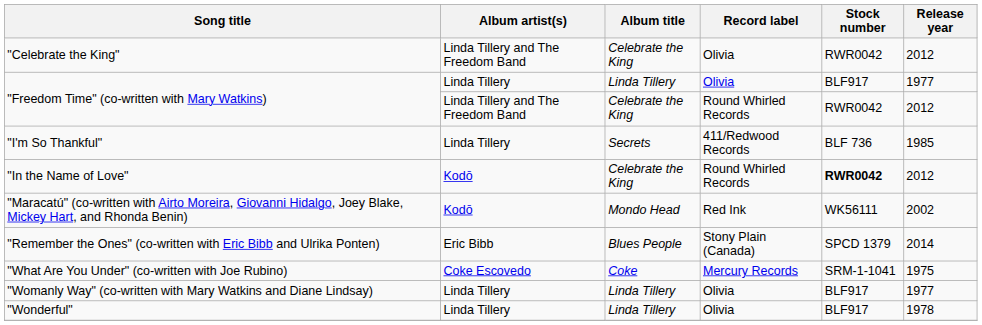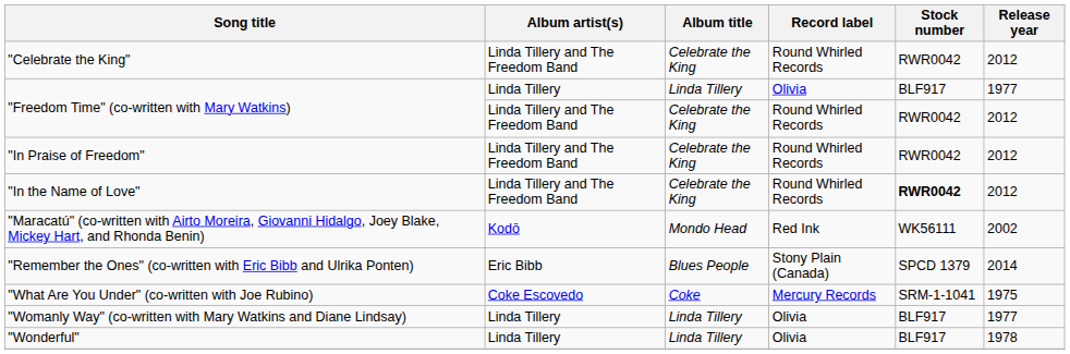 <table class="wikitable sortable">
 <tr>
 <th scope="col">Song title</th>
 <th scope="col">Album artist(s)</th>
 <th scope="col">Album title</th>
 <th scope="col">Record label</th>
 <th scope="col">Stock number</th>
 <th scope="col">Release year</th>
 </tr>
 <tr>
 <td>"Celebrate the King"</td>
 <td>Linda Tillery and The Freedom Band</td>
 <td><em>Celebrate the King</em></td>
-<td>Olivia</td>
+<td>Round Whirled Records</td>
 <td>RWR0042</td>
 <td>2012</td>
 </tr>
 <tr>
 <td rowspan="2">"Freedom Time" (co-written with <a href='#'>Mary Watkins</a>)</td>
 <td>Linda Tillery</td>
 <td><em>Linda Tillery</em></td>
 <td><a href='#'>Olivia</a></td>
 <td>BLF917</td>
 <td>1977</td>
 </tr>
 <tr>
 <td>Linda Tillery and The Freedom Band</td>
 <td><em>Celebrate the King</em></td>
 <td>Round Whirled Records</td>
 <td>RWR0042</td>
 <td>2012</td>
 </tr>
 <tr>
-<td>"I'm So Thankful"</td>
-<td>Linda Tillery</td>
-<td><em>Secrets</em></td>
-<td>411/Redwood Records</td>
-<td>BLF 736</td>
-<td>1985</td>
+<td>"In Praise of Freedom"</td>
+<td>Linda Tillery and The Freedom Band</td>
+<td><em>Celebrate the King</em></td>
+<td>Round Whirled Records</td>
+<td>RWR0042</td>
+<td>2012</td>
 </tr>
 <tr>
 <td>"In the Name of Love"</td>
-<td><a href='#'>Kodō</a></td>
+<td>Linda Tillery and The Freedom Band</td>
 <td><em>Celebrate the King</em></td>
 <td>Round Whirled Records</td>
 <td><strong>RWR0042</strong></td>
 <td>2012</td>
 </tr>
 <tr>
 <td>"Maracatú" (co-written with <a href='#'>Airto Moreira</a>, <a href='#'>Giovanni Hidalgo</a>, Joey Blake, <a href='#'>Mickey Hart</a>, and Rhonda Benin)</td>
 <td><a href='#'>Kodō</a></td>
 <td><em>Mondo Head</em></td>
 <td>Red Ink</td>
 <td>WK56111</td>
 <td>2002</td>
 </tr>
 <tr>
 <td>"Remember the Ones" (co-written with <a href='#'>Eric Bibb</a> and Ulrika Ponten)</td>
 <td>Eric Bibb</td>
 <td><em>Blues People</em></td>
 <td>Stony Plain (Canada)</td>
 <td>SPCD 1379</td>
 <td>2014</td>
 </tr>
 <tr>
 <td>"What Are You Under" (co-written with Joe Rubino)</td>
 <td><a href='#'>Coke Escovedo</a></td>
 <td><em><a href='#'>Coke</a></em></td>
 <td><a href='#'>Mercury Records</a></td>
 <td>SRM-1-1041</td>
 <td>1975</td>
 </tr>
 <tr>
 <td>"Womanly Way" (co-written with Mary Watkins and Diane Lindsay)</td>
 <td>Linda Tillery</td>
 <td><em>Linda Tillery</em></td>
 <td>Olivia</td>
 <td>BLF917</td>
 <td>1977</td>
 </tr>
 <tr>
 <td>"Wonderful"</td>
 <td>Linda Tillery</td>
 <td><em>Linda Tillery</em></td>
 <td>Olivia</td>
 <td>BLF917</td>
 <td>1978</td>
 </tr>
 <tr>
 </tr>
 </table>
